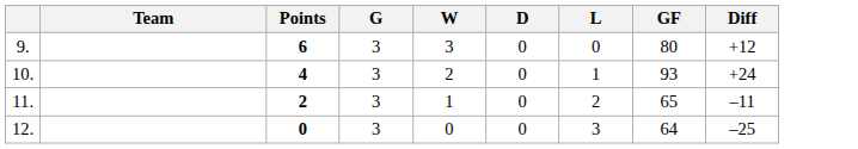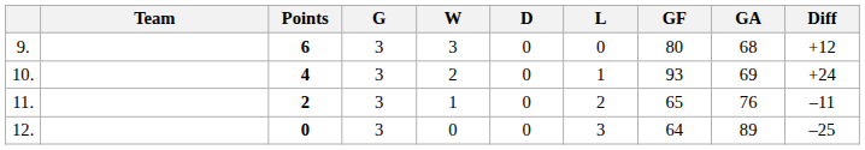 <table class=wikitable style="text-align:center">
 <tr bgcolor="#DCDCDC">
 <th width="25"></th>
 <th width="200">Team</th>
 <th width="60">Points</th>
 <th width="60">G</th>
 <th width="60">W</th>
 <th width="60">D</th>
 <th width="60">L</th>
 <th width="60">GF</th>
+<th width="60">GA</th>
 <th width="60">Diff</th>
 </tr>
 <tr bgcolor=#FFFFFF>
 <td>9.</td>
 <td align=left></td>
 <td><strong>6</strong></td>
 <td>3</td>
 <td>3</td>
 <td>0</td>
 <td>0</td>
 <td>80</td>
+<td>68</td>
 <td>+12</td>
 </tr>
 <tr bgcolor=#FFFFFF>
 <td>10.</td>
 <td align=left></td>
 <td><strong>4</strong></td>
 <td>3</td>
 <td>2</td>
 <td>0</td>
 <td>1</td>
 <td>93</td>
+<td>69</td>
 <td>+24</td>
 </tr>
 <tr bgcolor=#FFFFFF>
 <td>11.</td>
 <td align=left></td>
 <td><strong>2</strong></td>
 <td>3</td>
 <td>1</td>
 <td>0</td>
 <td>2</td>
 <td>65</td>
+<td>76</td>
 <td>–11</td>
 </tr>
 <tr bgcolor=#FFFFFF>
 <td>12.</td>
 <td align=left></td>
 <td><strong>0</strong></td>
 <td>3</td>
 <td>0</td>
 <td>0</td>
 <td>3</td>
 <td>64</td>
+<td>89</td>
 <td>–25</td>
 </tr>
 </table>
